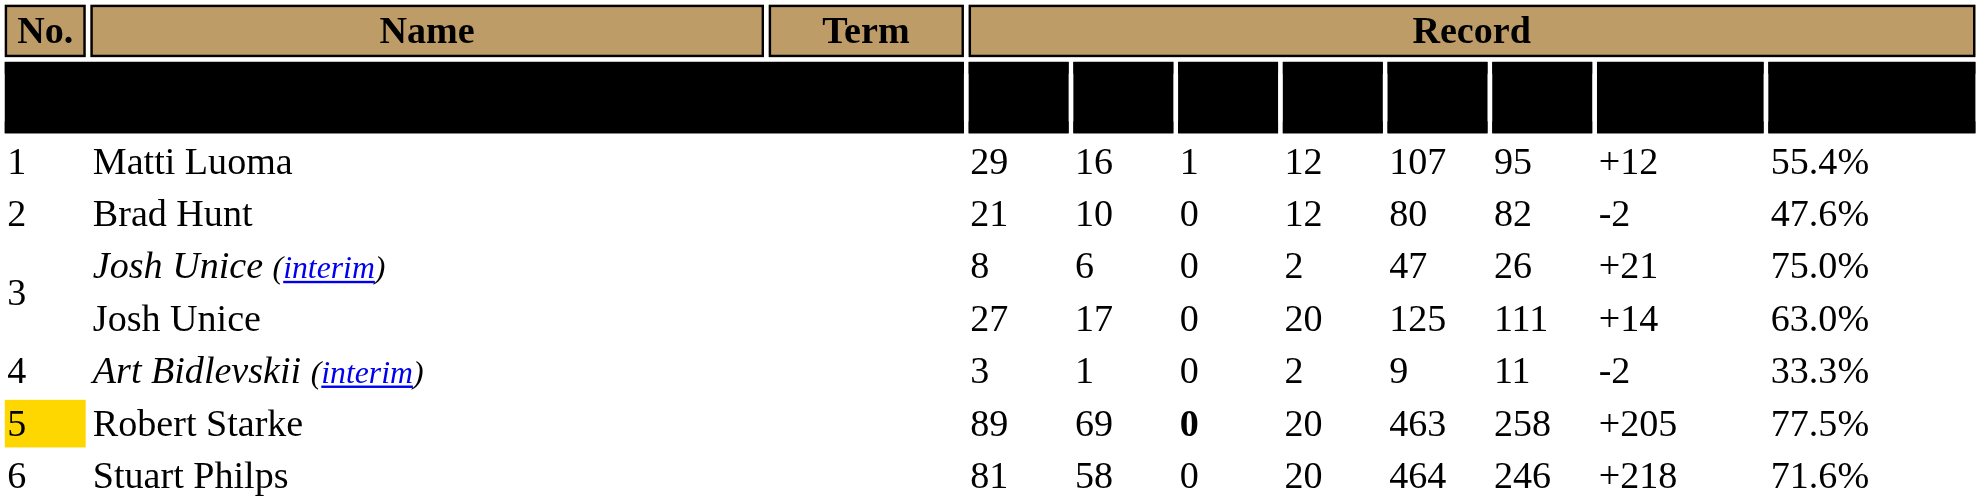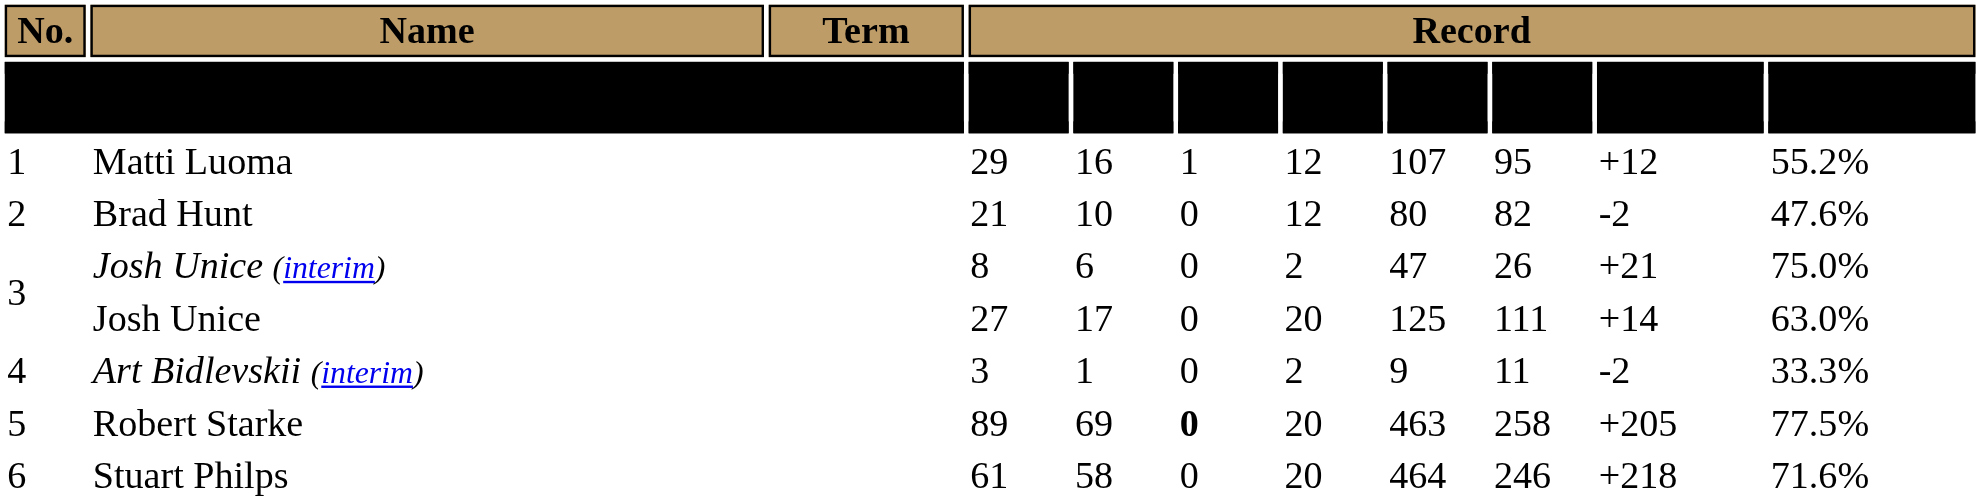 <table class="toccolours" style="width:52em">
 <tr>
 <th style="background:#be9c68;color:#000000;border:#000000 1px solid; width: 30px">No.</th>
 <th style="background:#be9c68;color:#000000;border:#000000 1px solid">Name</th>
 <th style="background:#be9c68;color:#000000;border:#000000 1px solid">Term</th>
 <th colspan="8" style="background:#be9c68;color:#000000;border:#000000 1px solid">Record </th>
 </tr>
 <tr>
 <th colspan="3" style="background:#000000; border-top:#000000 5px solid; border-bottom:#000000 5px solid;color:#000000; width: 40px">.</th>
 <th style="background:#000000; border-top:#000000 5px solid; border-bottom:#000000 5px solid;color:white; width: 40px"></th>
 <th style="background:#000000; border-top:#000000 5px solid; border-bottom:#000000 5px solid;color:white; width: 40px"></th>
 <th style="background:#000000; border-top:#000000 5px solid; border-bottom:#000000 5px solid;color:white; width: 40px"></th>
 <th style="background:#000000; border-top:#000000 5px solid; border-bottom:#000000 5px solid;color:white; width: 40px"></th>
 <th style="background:#000000; border-top:#000000 5px solid; border-bottom:#000000 5px solid;color:white; width: 40px"></th>
 <th style="background:#000000; border-top:#000000 5px solid; border-bottom:#000000 5px solid;color:white; width: 40px"></th>
 <th style="background:#000000; border-top:#000000 5px solid; border-bottom:#000000 5px solid;color:white"></th>
 <th style="background:#000000; border-top:#000000 5px solid; border-bottom:#000000 5px solid;color:white"></th>
 </tr>
 <tr>
 <td>1</td>
 <td> Matti Luoma</td>
 <td></td>
 <td>29</td>
 <td>16</td>
 <td>1</td>
 <td>12</td>
 <td>107</td>
 <td>95</td>
 <td>+12</td>
-<td>55.4%</td>
+<td>55.2%</td>
 </tr>
 <tr>
 <td>2</td>
 <td> Brad Hunt</td>
 <td></td>
 <td>21</td>
 <td>10</td>
 <td>0</td>
 <td>12</td>
 <td>80</td>
 <td>82</td>
 <td>-2</td>
 <td>47.6%</td>
 </tr>
 <tr>
 <td rowspan="2">3</td>
 <td> <em>Josh Unice <small>(<a href='#'>interim</a>) </small></em></td>
 <td></td>
 <td>8</td>
 <td>6</td>
 <td>0</td>
 <td>2</td>
 <td>47</td>
 <td>26</td>
 <td>+21</td>
 <td>75.0%</td>
 </tr>
 <tr>
 <td> Josh Unice</td>
 <td></td>
 <td>27</td>
 <td>17</td>
 <td>0</td>
 <td>20</td>
 <td>125</td>
 <td>111</td>
 <td>+14</td>
 <td>63.0%</td>
 </tr>
 <tr>
 <td>4</td>
 <td> <em>Art Bidlevskii <small>(<a href='#'>interim</a>) </small></em></td>
 <td></td>
 <td>3</td>
 <td>1</td>
 <td>0</td>
 <td>2</td>
 <td>9</td>
 <td>11</td>
 <td>-2</td>
 <td>33.3%</td>
 </tr>
 <tr>
-<td style="background: gold;">5</td>
+<td>5</td>
 <td> Robert Starke</td>
 <td></td>
 <td>89</td>
 <td>69</td>
 <td><strong>0</strong></td>
 <td>20</td>
 <td>463</td>
 <td>258</td>
 <td>+205</td>
 <td>77.5%</td>
 </tr>
 <tr>
 <td>6</td>
 <td> Stuart Philps</td>
 <td></td>
-<td>81</td>
+<td>61</td>
 <td>58</td>
 <td>0</td>
 <td>20</td>
 <td>464</td>
 <td>246</td>
 <td>+218</td>
 <td>71.6%</td>
 </tr>
 <tr>
 </tr>
 </table>
